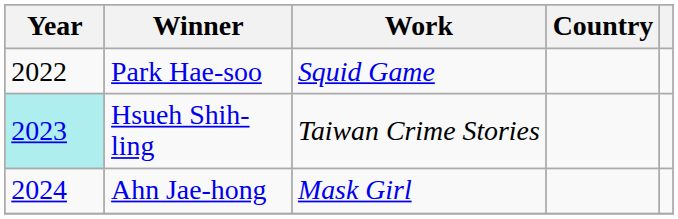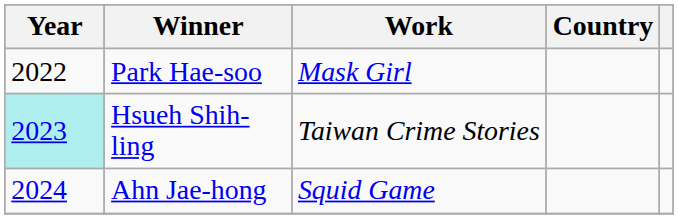 <table class="wikitable" | align=center>
 <tr>
 <th style="width:50px">Year</th>
 <th style="width:100px">Winner</th>
 <th>Work</th>
 <th>Country</th>
 <th></th>
 </tr>
 <tr>
 <td>2022</td>
 <td><a href='#'>Park Hae-soo</a></td>
-<td><em><a href='#'>Squid Game</a></em></td>
+<td><em><a href='#'>Mask Girl</a></em></td>
 <td></td>
 <td rowspan="1" style="text-align: center;"></td>
 </tr>
 <tr>
 <td style="background: paleturquoise;"><a href='#'>2023</a></td>
 <td><a href='#'>Hsueh Shih-ling</a></td>
 <td><em>Taiwan Crime Stories</em></td>
 <td></td>
 <td style="text-align: center;"></td>
 </tr>
 <tr>
 <td><a href='#'>2024</a></td>
 <td><a href='#'>Ahn Jae-hong</a></td>
-<td><em><a href='#'>Mask Girl</a></em></td>
+<td><em><a href='#'>Squid Game</a></em></td>
 <td></td>
 <td style="text-align: center;"></td>
 </tr>
 <tr>
 </tr>
 </table>
